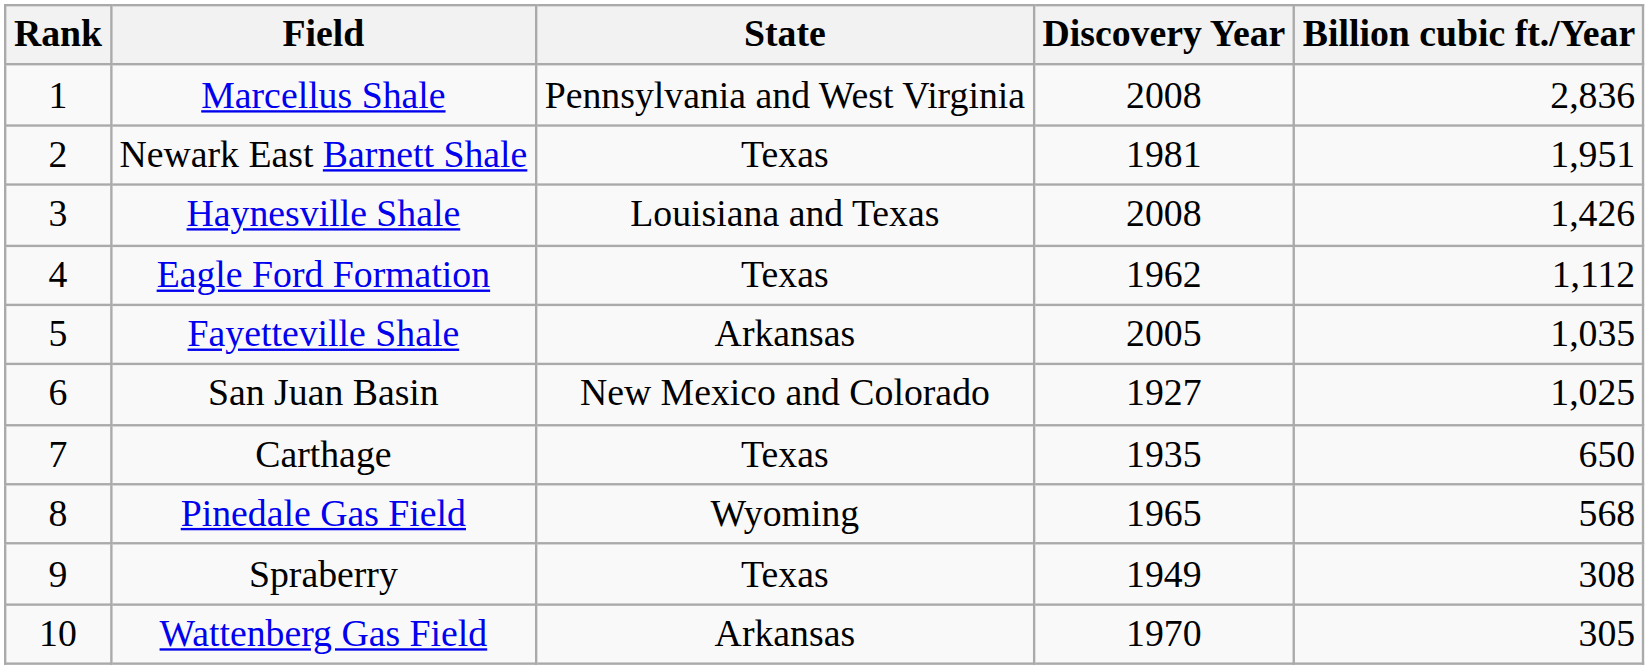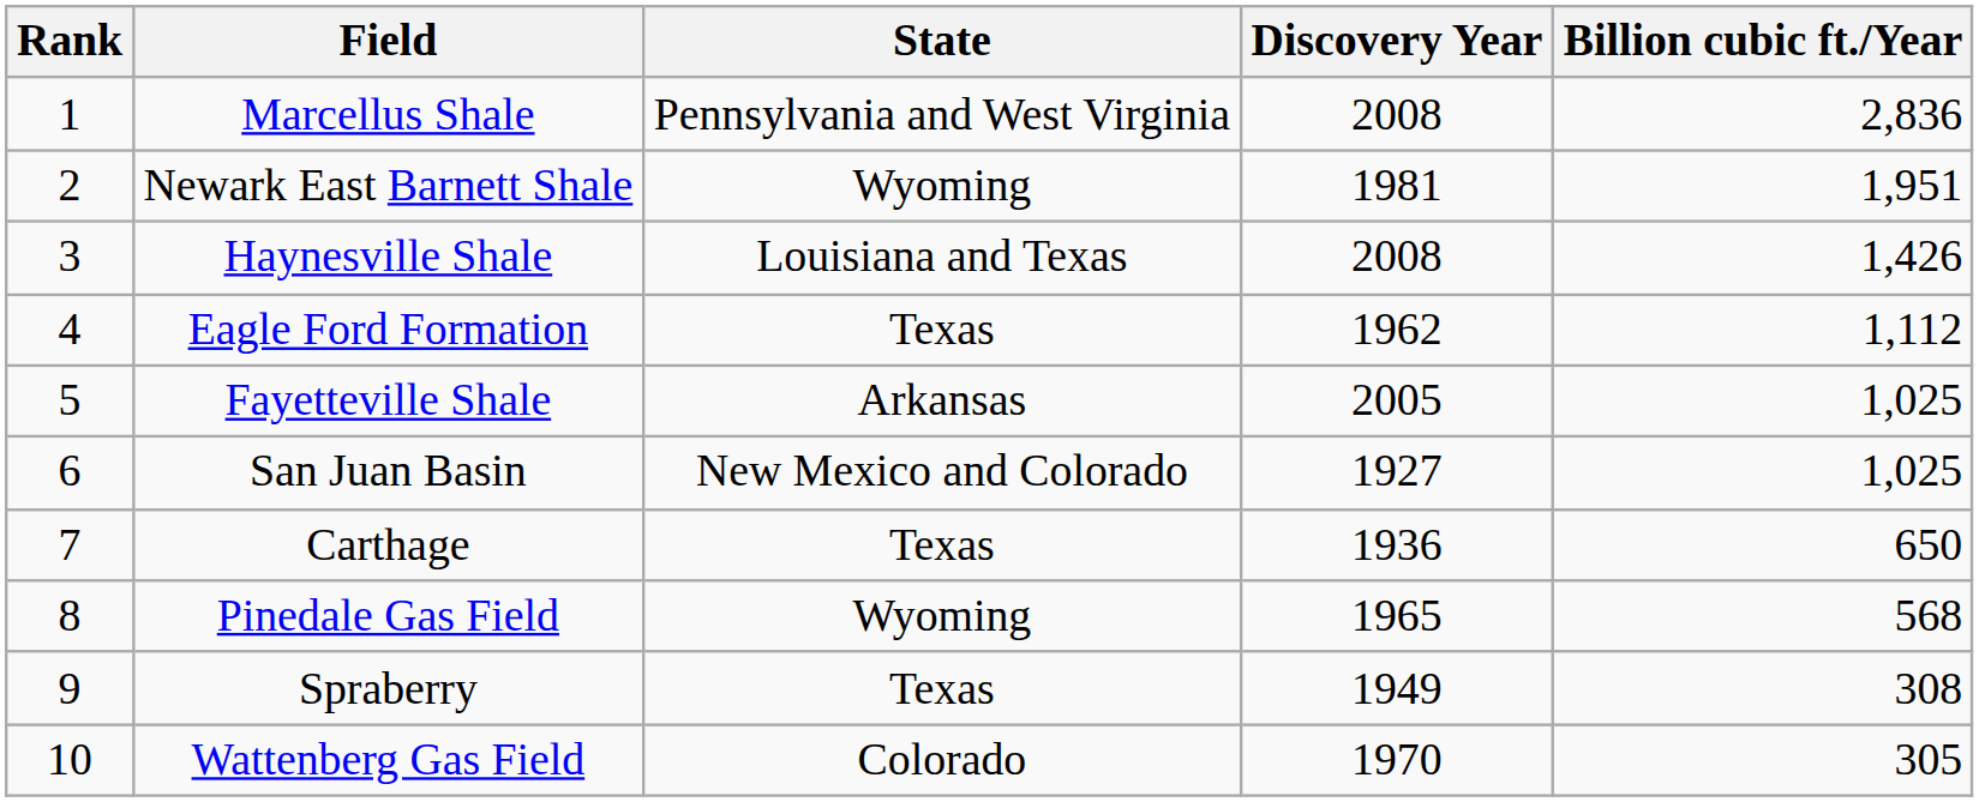 <table class="wikitable sortable" style="text-align: center">
 <tr>
 <th>Rank</th>
 <th>Field</th>
 <th>State</th>
 <th>Discovery Year</th>
 <th>Billion cubic ft./Year</th>
 </tr>
 <tr>
 <td>1</td>
 <td><a href='#'>Marcellus Shale</a></td>
 <td>Pennsylvania and West Virginia</td>
 <td>2008</td>
 <td style="text-align: right">2,836</td>
 </tr>
 <tr>
 <td>2</td>
 <td>Newark East <a href='#'>Barnett Shale</a></td>
-<td>Texas</td>
+<td>Wyoming</td>
 <td>1981</td>
 <td style="text-align: right">1,951</td>
 </tr>
 <tr>
 <td>3</td>
 <td><a href='#'>Haynesville Shale</a></td>
 <td>Louisiana and Texas</td>
 <td>2008</td>
 <td style="text-align: right">1,426</td>
 </tr>
 <tr>
 <td>4</td>
 <td><a href='#'>Eagle Ford Formation</a></td>
 <td>Texas</td>
 <td>1962</td>
 <td style="text-align: right">1,112</td>
 </tr>
 <tr>
 <td>5</td>
 <td><a href='#'>Fayetteville Shale</a></td>
 <td>Arkansas</td>
 <td>2005</td>
-<td style="text-align: right">1,035</td>
+<td style="text-align: right">1,025</td>
 </tr>
 <tr>
 <td>6</td>
 <td>San Juan Basin</td>
 <td>New Mexico and Colorado</td>
 <td>1927</td>
 <td style="text-align: right">1,025</td>
 </tr>
 <tr>
 <td>7</td>
 <td>Carthage</td>
 <td>Texas</td>
-<td>1935</td>
+<td>1936</td>
 <td style="text-align: right">650</td>
 </tr>
 <tr>
 <td>8</td>
 <td><a href='#'>Pinedale Gas Field</a></td>
 <td>Wyoming</td>
 <td>1965</td>
 <td style="text-align: right">568</td>
 </tr>
 <tr>
 <td>9</td>
 <td>Spraberry</td>
 <td>Texas</td>
 <td>1949</td>
 <td style="text-align: right">308</td>
 </tr>
 <tr>
 <td>10</td>
 <td><a href='#'>Wattenberg Gas Field</a></td>
-<td>Arkansas</td>
+<td>Colorado</td>
 <td>1970</td>
 <td style="text-align: right">305</td>
 </tr>
 </table>
